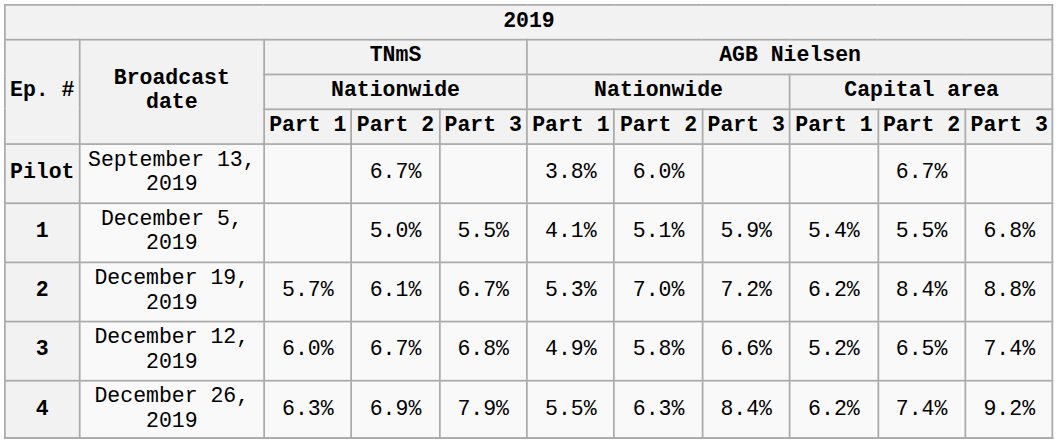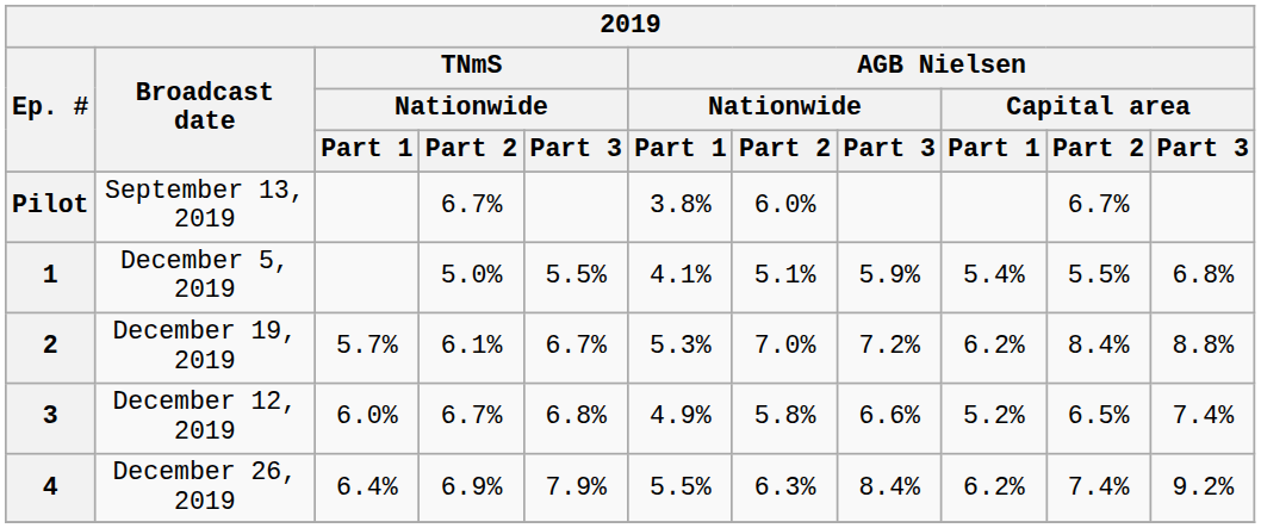 <table class="wikitable sortable" style="text-align:center; font-size:95%">
 <tr>
 <th colspan="11">2019</th>
 </tr>
 <tr>
 <th width=30 rowspan="3">Ep. #</th>
 <th width=100 rowspan="3">Broadcast date</th>
 <th colspan="3">TNmS</th>
 <th colspan="6">AGB Nielsen</th>
 </tr>
 <tr>
 <th width=110 colspan="3">Nationwide</th>
 <th width=110 colspan="3">Nationwide</th>
 <th width=110 colspan="3">Capital area</th>
 </tr>
 <tr>
 <th>Part 1</th>
 <th>Part 2</th>
 <th>Part 3</th>
 <th>Part 1</th>
 <th>Part 2</th>
 <th>Part 3</th>
 <th>Part 1</th>
 <th>Part 2</th>
 <th>Part 3</th>
 </tr>
 <tr>
 <th>Pilot</th>
 <td>September 13, 2019</td>
 <td></td>
 <td>6.7%</td>
 <td></td>
 <td>3.8%</td>
 <td>6.0%</td>
 <td></td>
 <td></td>
 <td>6.7%</td>
 <td></td>
 </tr>
 <tr>
 <th>1</th>
 <td>December 5, 2019</td>
 <td></td>
 <td>5.0%</td>
 <td>5.5%</td>
 <td>4.1%</td>
 <td>5.1%</td>
 <td>5.9%</td>
 <td>5.4%</td>
 <td>5.5%</td>
 <td>6.8%</td>
 </tr>
 <tr>
 <th>2</th>
 <td>December 19, 2019</td>
 <td>5.7%</td>
 <td>6.1%</td>
 <td>6.7%</td>
 <td>5.3%</td>
 <td>7.0%</td>
 <td>7.2%</td>
 <td>6.2%</td>
 <td>8.4%</td>
 <td>8.8%</td>
 </tr>
 <tr>
 <th>3</th>
 <td>December 12, 2019</td>
 <td>6.0%</td>
 <td>6.7%</td>
 <td>6.8%</td>
 <td>4.9%</td>
 <td>5.8%</td>
 <td>6.6%</td>
 <td>5.2%</td>
 <td>6.5%</td>
 <td>7.4%</td>
 </tr>
 <tr>
 <th>4</th>
 <td>December 26, 2019</td>
-<td>6.3%</td>
+<td>6.4%</td>
 <td>6.9%</td>
 <td>7.9%</td>
 <td>5.5%</td>
 <td>6.3%</td>
 <td>8.4%</td>
 <td>6.2%</td>
 <td>7.4%</td>
 <td>9.2%</td>
 </tr>
 <tr>
 </tr>
 </table>
